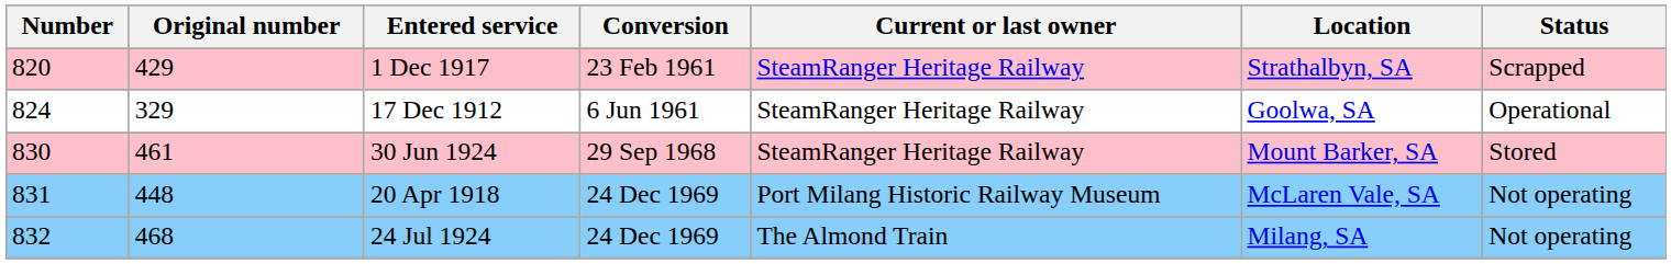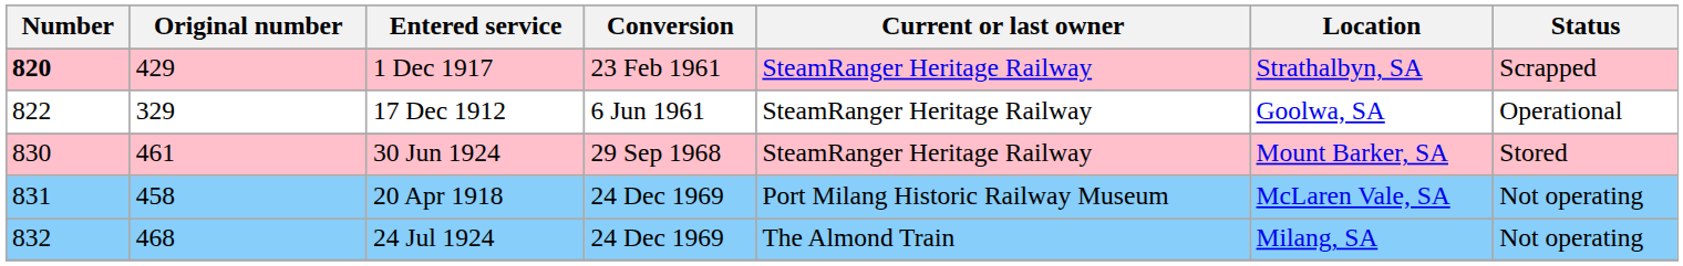 <table class="wikitable sortable" border= "1" style= "width:100%; font-size: 86%; margin-left:1em; margin-right:3em; margin-bottom:2em">
 <tr>
 <th>Number</th>
 <th>Original number</th>
 <th>Entered service</th>
 <th>Conversion</th>
 <th>Current or last owner</th>
 <th>Location</th>
 <th>Status</th>
 </tr>
 <tr>
-<td bgcolor="#FFc0cb">820</td>
+<td bgcolor="#FFc0cb"><strong>820</strong></td>
 <td bgcolor="#FFc0cb">429</td>
 <td bgcolor="#FFc0cb">1 Dec 1917</td>
 <td bgcolor="#FFc0cb">23 Feb 1961</td>
 <td bgcolor="#FFc0cb"><a href='#'>SteamRanger Heritage Railway</a></td>
 <td bgcolor="#FFc0cb"><a href='#'>Strathalbyn, SA</a></td>
 <td bgcolor="#FFc0cb">Scrapped</td>
 </tr>
 <tr>
-<td bgcolor="#FFFFFF">824</td>
+<td bgcolor="#FFFFFF">822</td>
 <td bgcolor="#FFFFFF">329</td>
 <td bgcolor="#FFFFFF">17 Dec 1912</td>
 <td bgcolor="#FFFFFF">6 Jun 1961</td>
 <td bgcolor="#FFFFFF">SteamRanger Heritage Railway</td>
 <td bgcolor="#FFFFFF"><a href='#'>Goolwa, SA</a></td>
 <td bgcolor="#FFFFFF">Operational</td>
 </tr>
 <tr>
 <td bgcolor="#FFc0cb">830</td>
 <td bgcolor="#FFc0cb">461</td>
 <td bgcolor="#FFc0cb">30 Jun 1924</td>
 <td bgcolor="#FFc0cb">29 Sep 1968</td>
 <td bgcolor="#FFc0cb">SteamRanger Heritage Railway</td>
 <td bgcolor="#FFc0cb"><a href='#'>Mount Barker, SA</a></td>
 <td bgcolor="#FFc0cb">Stored</td>
 </tr>
 <tr>
 <td bgcolor="#87cefa">831</td>
-<td bgcolor="#87cefa">448</td>
+<td bgcolor="#87cefa">458</td>
 <td bgcolor="#87cefa">20 Apr 1918</td>
 <td bgcolor="#87cefa">24 Dec 1969</td>
 <td bgcolor="#87cefa">Port Milang Historic Railway Museum</td>
 <td bgcolor="#87cefa"><a href='#'>McLaren Vale, SA</a></td>
 <td bgcolor="#87cefa">Not operating</td>
 </tr>
 <tr>
 <td bgcolor="#87cefa">832</td>
 <td bgcolor="#87cefa">468</td>
 <td bgcolor="#87cefa">24 Jul 1924</td>
 <td bgcolor="#87cefa">24 Dec 1969</td>
 <td bgcolor="#87cefa">The Almond Train</td>
 <td bgcolor="#87cefa"><a href='#'>Milang, SA</a></td>
 <td bgcolor="#87cefa">Not operating</td>
 </tr>
 <tr>
 </tr>
 </table>
